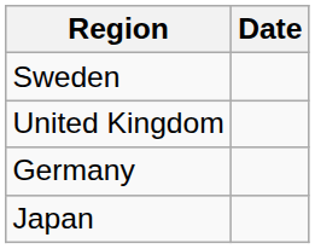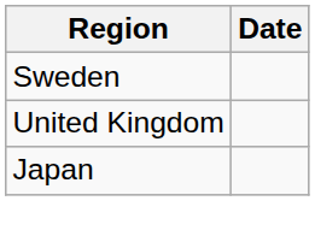 <table class="wikitable">
 <tr>
 <th>Region</th>
 <th>Date</th>
 </tr>
 <tr>
 <td>Sweden</td>
 <td></td>
 </tr>
 <tr>
 <td>United Kingdom</td>
 <td></td>
 </tr>
 <tr>
-<td>Germany</td>
-<td></td>
-</tr>
-<tr>
 <td>Japan</td>
 <td></td>
 </tr>
 </table>
